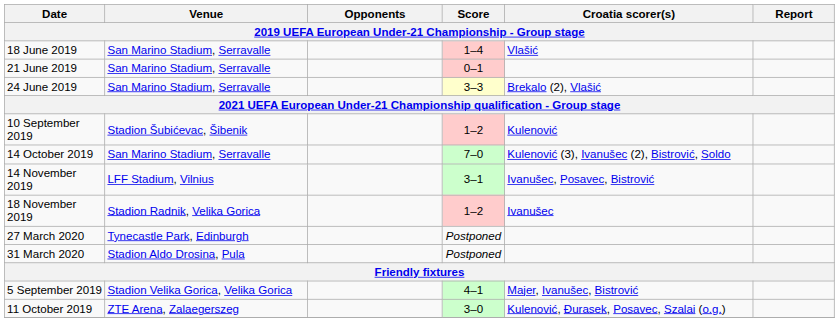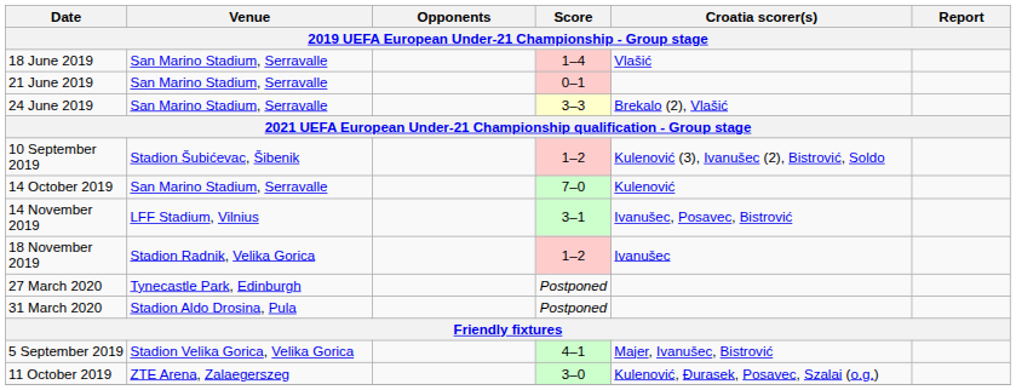 <table class="wikitable" style="font-size:95%;">
 <tr>
 <th width=125>Date</th>
 <th width=260>Venue</th>
 <th width=170>Opponents</th>
 <th width= 75>Score</th>
 <th width=320>Croatia scorer(s)</th>
 <th width=100>Report</th>
 </tr>
 <tr>
 <th colspan=7><a href='#'>2019 UEFA European Under-21 Championship - Group stage</a></th>
 </tr>
 <tr>
 <td>18 June 2019</td>
 <td><a href='#'>San Marino Stadium</a>, <a href='#'>Serravalle</a></td>
 <td></td>
 <td align=center bgcolor=#FFCCCC>1–4</td>
 <td><a href='#'>Vlašić</a></td>
 <td></td>
 </tr>
 <tr>
 <td>21 June 2019</td>
 <td><a href='#'>San Marino Stadium</a>, <a href='#'>Serravalle</a></td>
 <td></td>
 <td align=center bgcolor=#FFCCCC>0–1</td>
 <td></td>
 <td></td>
 </tr>
 <tr>
 <td>24 June 2019</td>
 <td><a href='#'>San Marino Stadium</a>, <a href='#'>Serravalle</a></td>
 <td></td>
 <td align=center bgcolor=#FFFFCC>3–3</td>
 <td><a href='#'>Brekalo</a> (2), <a href='#'>Vlašić</a></td>
 <td></td>
 </tr>
 <tr>
 <th colspan=7><a href='#'>2021 UEFA European Under-21 Championship qualification - Group stage</a></th>
 </tr>
 <tr>
 <td>10 September 2019</td>
 <td><a href='#'>Stadion Šubićevac</a>, <a href='#'>Šibenik</a></td>
 <td></td>
 <td align=center bgcolor=#FFCCCC>1–2</td>
-<td><a href='#'>Kulenović</a></td>
+<td><a href='#'>Kulenović</a> (3), <a href='#'>Ivanušec</a> (2), <a href='#'>Bistrović</a>, <a href='#'>Soldo</a></td>
 <td></td>
 </tr>
 <tr>
 <td>14 October 2019</td>
 <td><a href='#'>San Marino Stadium</a>, <a href='#'>Serravalle</a></td>
 <td></td>
 <td align=center bgcolor=#CCFFCC>7–0</td>
-<td><a href='#'>Kulenović</a> (3), <a href='#'>Ivanušec</a> (2), <a href='#'>Bistrović</a>, <a href='#'>Soldo</a></td>
+<td><a href='#'>Kulenović</a></td>
 <td></td>
 </tr>
 <tr>
 <td>14 November 2019</td>
 <td><a href='#'>LFF Stadium</a>, <a href='#'>Vilnius</a></td>
 <td></td>
 <td align=center bgcolor=#CCFFCC>3–1</td>
 <td><a href='#'>Ivanušec</a>, <a href='#'>Posavec</a>, <a href='#'>Bistrović</a></td>
 <td></td>
 </tr>
 <tr>
 <td>18 November 2019</td>
 <td><a href='#'>Stadion Radnik</a>, <a href='#'>Velika Gorica</a></td>
 <td></td>
 <td align=center bgcolor=#FFCCCC>1–2</td>
 <td><a href='#'>Ivanušec</a></td>
 <td></td>
 </tr>
 <tr>
 <td>27 March 2020</td>
 <td><a href='#'>Tynecastle Park</a>, <a href='#'>Edinburgh</a></td>
 <td></td>
 <td align=center><em>Postponed</em></td>
 <td></td>
 <td></td>
 </tr>
 <tr>
 <td>31 March 2020</td>
 <td><a href='#'>Stadion Aldo Drosina</a>, <a href='#'>Pula</a></td>
 <td></td>
 <td align=center><em>Postponed</em></td>
 <td></td>
 <td></td>
 </tr>
 <tr>
 <th colspan=7><a href='#'>Friendly fixtures</a></th>
 </tr>
 <tr>
 <td>5 September 2019</td>
 <td><a href='#'>Stadion Velika Gorica</a>, <a href='#'>Velika Gorica</a></td>
 <td></td>
 <td align=center bgcolor=#CCFFCC>4–1</td>
 <td><a href='#'>Majer</a>, <a href='#'>Ivanušec</a>, <a href='#'>Bistrović</a></td>
 <td></td>
 </tr>
 <tr>
 <td>11 October 2019</td>
 <td><a href='#'>ZTE Arena</a>, <a href='#'>Zalaegerszeg</a></td>
 <td></td>
 <td align=center bgcolor=#CCFFCC>3–0</td>
 <td><a href='#'>Kulenović</a>, <a href='#'>Đurasek</a>, <a href='#'>Posavec</a>, <a href='#'>Szalai</a> (<a href='#'>o.g.</a>)</td>
 <td></td>
 </tr>
 <tr>
 </tr>
 </table>
